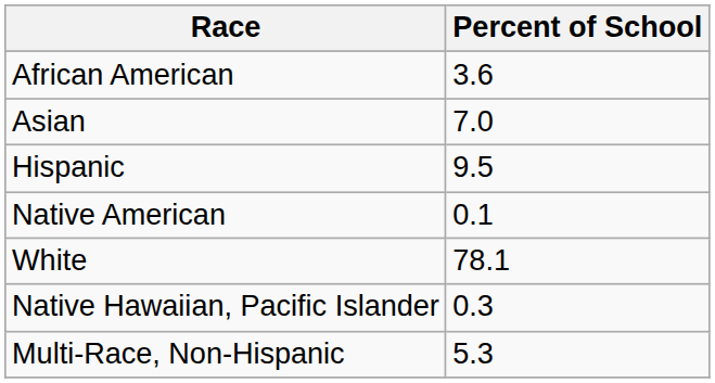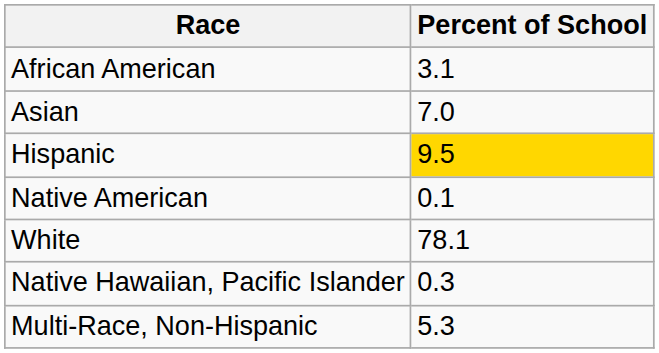 <table class="wikitable sortable">
 <tr>
 <th>Race</th>
 <th>Percent of School</th>
 </tr>
 <tr>
 <td>African American</td>
-<td>3.6</td>
+<td>3.1</td>
 </tr>
 <tr>
 <td>Asian</td>
 <td>7.0</td>
 </tr>
 <tr>
 <td>Hispanic</td>
-<td>9.5</td>
+<td style="background: gold;">9.5</td>
 </tr>
 <tr>
 <td>Native American</td>
 <td>0.1</td>
 </tr>
 <tr>
 <td>White</td>
 <td>78.1</td>
 </tr>
 <tr>
 <td>Native Hawaiian, Pacific Islander</td>
 <td>0.3</td>
 </tr>
 <tr>
 <td>Multi-Race, Non-Hispanic</td>
 <td>5.3</td>
 </tr>
 </table>
